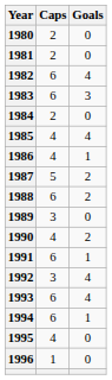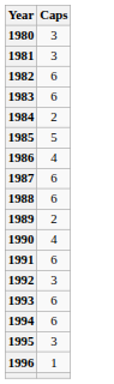 <table class="wikitable plainrowheaders sortable" style="text-align:center">
 <tr>
 <th scope="col">Year</th>
 <th scope="col">Caps</th>
-<th scope="col">Goals</th>
 </tr>
 <tr>
 <th scope="row">1980</th>
-<td>2</td>
-<td>0</td>
+<td>3</td>
 </tr>
 <tr>
 <th scope="row">1981</th>
-<td>2</td>
-<td>0</td>
+<td>3</td>
 </tr>
 <tr>
 <th scope="row">1982</th>
 <td>6</td>
-<td>4</td>
 </tr>
 <tr>
 <th scope="row">1983</th>
 <td>6</td>
-<td>3</td>
 </tr>
 <tr>
 <th scope="row">1984</th>
 <td>2</td>
-<td>0</td>
 </tr>
 <tr>
 <th scope="row">1985</th>
-<td>4</td>
-<td>4</td>
+<td>5</td>
 </tr>
 <tr>
 <th scope="row">1986</th>
 <td>4</td>
-<td>1</td>
 </tr>
 <tr>
 <th scope="row">1987</th>
-<td>5</td>
-<td>2</td>
+<td>6</td>
 </tr>
 <tr>
 <th scope="row">1988</th>
 <td>6</td>
-<td>2</td>
 </tr>
 <tr>
 <th scope="row">1989</th>
-<td>3</td>
-<td>0</td>
+<td>2</td>
 </tr>
 <tr>
 <th scope="row">1990</th>
 <td>4</td>
-<td>2</td>
 </tr>
 <tr>
 <th scope="row">1991</th>
 <td>6</td>
-<td>1</td>
 </tr>
 <tr>
 <th scope="row">1992</th>
 <td>3</td>
-<td>4</td>
 </tr>
 <tr>
 <th scope="row">1993</th>
 <td>6</td>
-<td>4</td>
 </tr>
 <tr>
 <th scope="row">1994</th>
 <td>6</td>
-<td>1</td>
 </tr>
 <tr>
 <th scope="row">1995</th>
-<td>4</td>
-<td>0</td>
+<td>3</td>
 </tr>
 <tr>
 <th scope="row">1996</th>
 <td>1</td>
-<td>0</td>
 </tr>
 <tr>
 <th scope="row"></th>
 <th scope="row"></th>
-<th scope="row"></th>
 </tr>
 </table>
